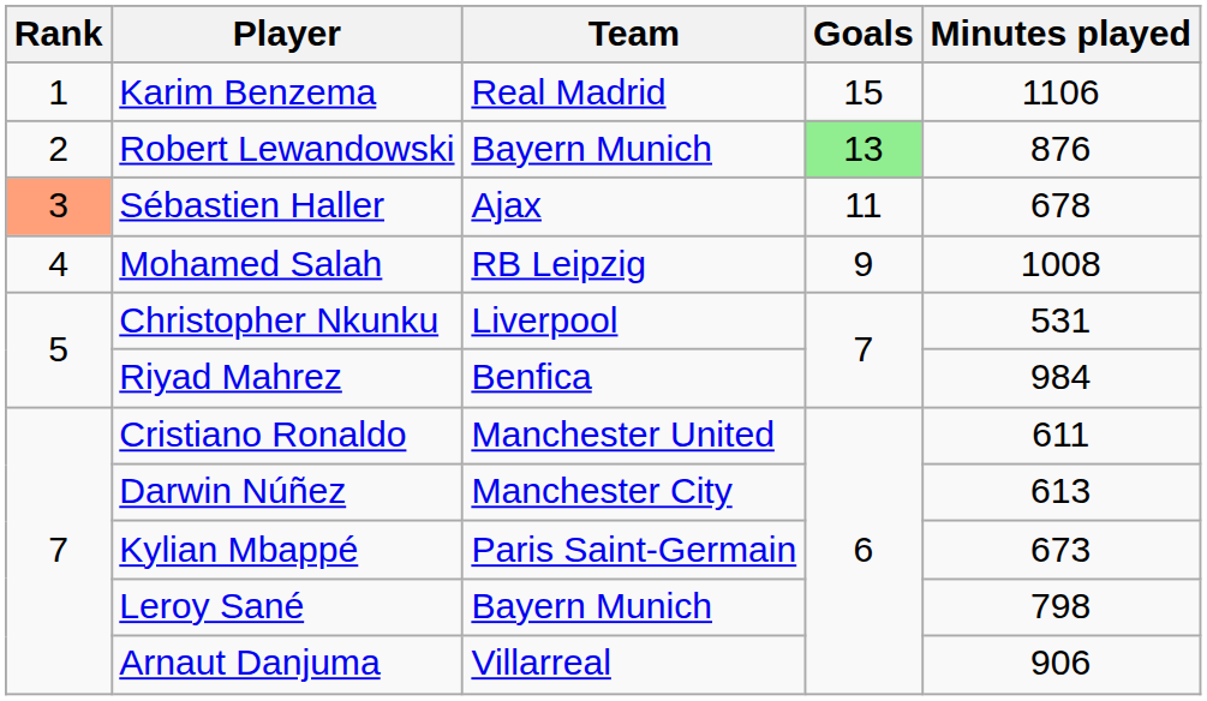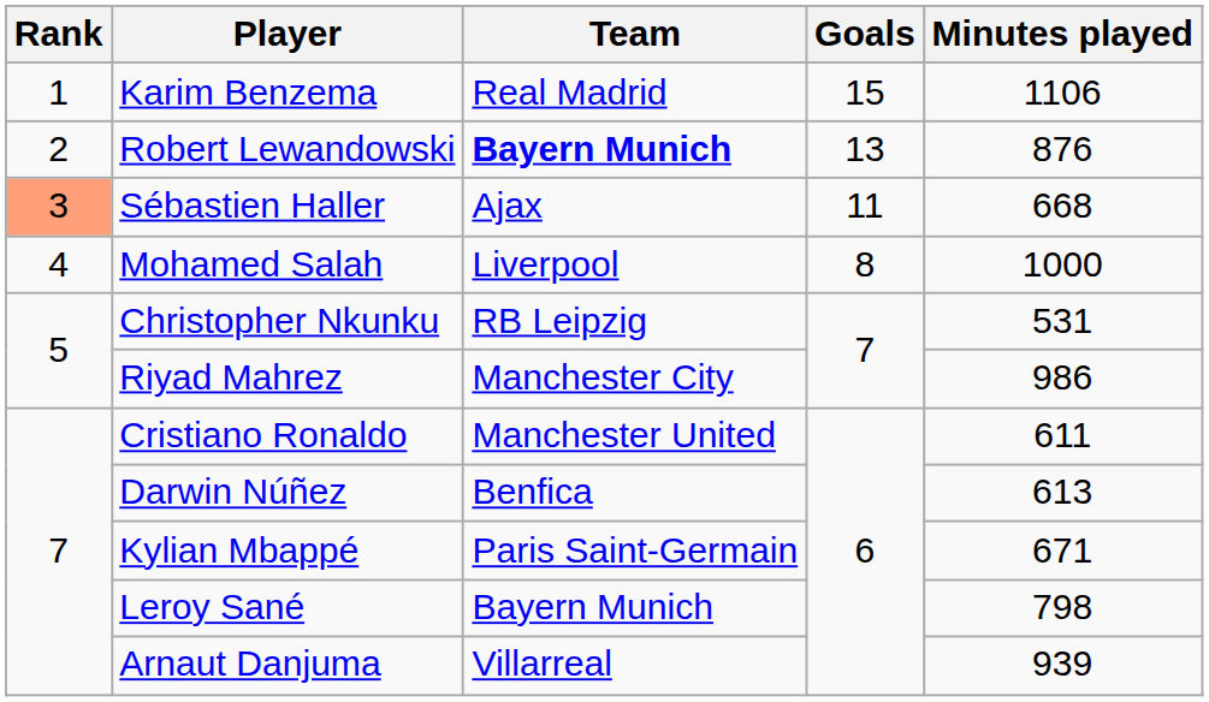 <table class="wikitable" style="text-align:center">
 <tr>
 <th>Rank</th>
 <th>Player</th>
 <th>Team</th>
 <th>Goals</th>
 <th>Minutes played</th>
 </tr>
 <tr>
 <td>1</td>
 <td align=left> <a href='#'>Karim Benzema</a></td>
 <td align=left> <a href='#'>Real Madrid</a></td>
 <td>15</td>
 <td>1106</td>
 </tr>
 <tr>
 <td>2</td>
 <td align=left> <a href='#'>Robert Lewandowski</a></td>
-<td align=left> <a href='#'>Bayern Munich</a></td>
-<td style="background: lightgreen;">13</td>
+<td align=left><strong> <a href='#'>Bayern Munich</a></strong></td>
+<td>13</td>
 <td>876</td>
 </tr>
 <tr>
 <td style="background: lightsalmon;">3</td>
 <td align="left"> <a href='#'>Sébastien Haller</a></td>
 <td align="left"> <a href='#'>Ajax</a></td>
 <td>11</td>
-<td>678</td>
+<td>668</td>
 </tr>
 <tr>
 <td>4</td>
 <td align=left> <a href='#'>Mohamed Salah</a></td>
-<td align=left> <a href='#'>RB Leipzig</a></td>
-<td>9</td>
-<td>1008</td>
+<td align=left> <a href='#'>Liverpool</a></td>
+<td>8</td>
+<td>1000</td>
 </tr>
 <tr>
 <td rowspan="2">5</td>
 <td align=left> <a href='#'>Christopher Nkunku</a></td>
-<td align=left> <a href='#'>Liverpool</a></td>
+<td align=left> <a href='#'>RB Leipzig</a></td>
 <td rowspan="2">7</td>
 <td>531</td>
 </tr>
 <tr>
 <td align=left> <a href='#'>Riyad Mahrez</a></td>
-<td align=left> <a href='#'>Benfica</a></td>
-<td>984</td>
+<td align=left> <a href='#'>Manchester City</a></td>
+<td>986</td>
 </tr>
 <tr>
 <td rowspan="5">7</td>
 <td align=left> <a href='#'>Cristiano Ronaldo</a></td>
 <td align=left> <a href='#'>Manchester United</a></td>
 <td rowspan="5">6</td>
 <td>611</td>
 </tr>
 <tr>
 <td align=left> <a href='#'>Darwin Núñez</a></td>
-<td align=left> <a href='#'>Manchester City</a></td>
+<td align=left> <a href='#'>Benfica</a></td>
 <td>613</td>
 </tr>
 <tr>
 <td align=left> <a href='#'>Kylian Mbappé</a></td>
 <td align=left> <a href='#'>Paris Saint-Germain</a></td>
-<td>673</td>
+<td>671</td>
 </tr>
 <tr>
 <td align=left> <a href='#'>Leroy Sané</a></td>
 <td align=left> <a href='#'>Bayern Munich</a></td>
 <td>798</td>
 </tr>
 <tr>
 <td align=left> <a href='#'>Arnaut Danjuma</a></td>
 <td align=left> <a href='#'>Villarreal</a></td>
-<td>906</td>
+<td>939</td>
 </tr>
 </table>
